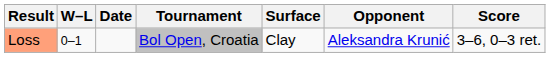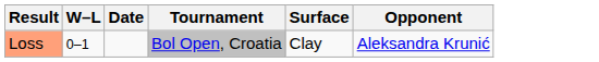 <table class="sortable wikitable">
 <tr>
 <th>Result</th>
 <th class="unsortable">W–L</th>
 <th>Date</th>
 <th>Tournament</th>
 <th>Surface</th>
 <th>Opponent</th>
-<th class="unsortable">Score</th>
 </tr>
 <tr>
 <td bgcolor=FFA07A>Loss</td>
 <td><small>0–1</small></td>
 <td><a href='#'></a></td>
 <td style="background:silver;"><a href='#'>Bol Open</a>, Croatia</td>
 <td>Clay</td>
 <td> <a href='#'>Aleksandra Krunić</a></td>
-<td>3–6, 0–3 ret.</td>
 </tr>
 </table>
